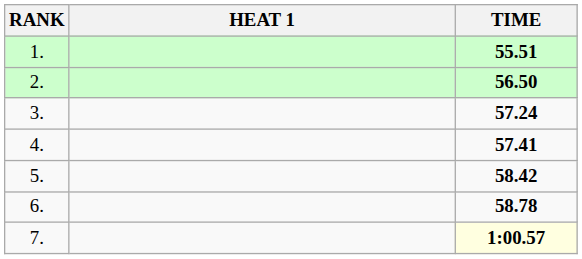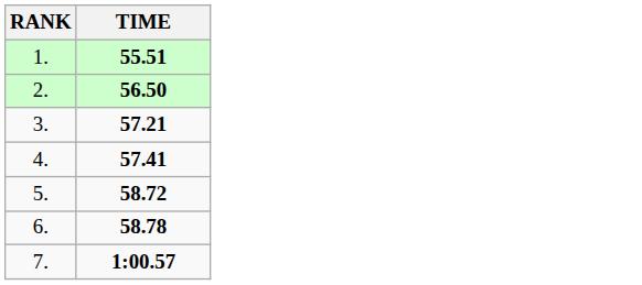 <table class="wikitable" style="border-collapse: collapse; font-size: 90%;">
 <tr>
 <th>RANK</th>
-<th style="width: 20em">HEAT 1</th>
 <th style="width: 6em">TIME</th>
 </tr>
 <tr style="background:#ccffcc;">
 <td align="center">1.</td>
-<td></td>
 <td align="center"><strong>55.51</strong></td>
 </tr>
 <tr style="background:#ccffcc;">
 <td align="center">2.</td>
-<td></td>
 <td align="center"><strong>56.50</strong></td>
 </tr>
 <tr>
 <td align="center">3.</td>
-<td></td>
-<td align="center"><strong>57.24</strong></td>
+<td align="center"><strong>57.21</strong></td>
 </tr>
 <tr>
 <td align="center">4.</td>
-<td></td>
 <td align="center"><strong>57.41</strong></td>
 </tr>
 <tr>
 <td align="center">5.</td>
-<td></td>
-<td align="center"><strong>58.42</strong></td>
+<td align="center"><strong>58.72</strong></td>
 </tr>
 <tr>
 <td align="center">6.</td>
-<td></td>
 <td align="center"><strong>58.78</strong></td>
 </tr>
 <tr>
 <td align="center">7.</td>
-<td></td>
-<td align="center" style="background: lightyellow;"><strong>1:00.57</strong></td>
+<td align="center"><strong>1:00.57</strong></td>
 </tr>
 </table>
